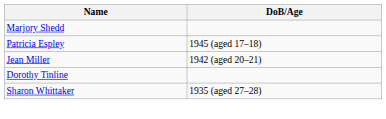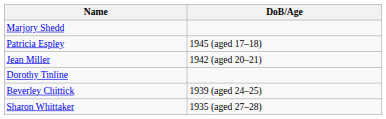 <table class="wikitable" style="width:600px; font-size:95%;">
 <tr>
 <th align="left">Name</th>
 <th align="left">DoB/Age</th>
 </tr>
 <tr>
 <td align="left"><a href='#'>Marjory Shedd</a></td>
 <td align="left"></td>
 </tr>
 <tr>
 <td align="left"><a href='#'>Patricia Espley</a></td>
 <td align="left">1945 (aged 17–18)</td>
 </tr>
 <tr>
 <td align="left"><a href='#'>Jean Miller</a></td>
 <td align="left">1942 (aged 20–21)</td>
 </tr>
 <tr>
 <td align="left"><a href='#'>Dorothy Tinline</a></td>
 <td align="left"></td>
 </tr>
 <tr>
+<td align="left"><a href='#'>Beverley Chittick</a></td>
+<td align="left">1939 (aged 24–25)</td>
+</tr>
+<tr>
 <td align="left"><a href='#'>Sharon Whittaker</a></td>
 <td align="left">1935 (aged 27–28)</td>
 </tr>
 </table>
